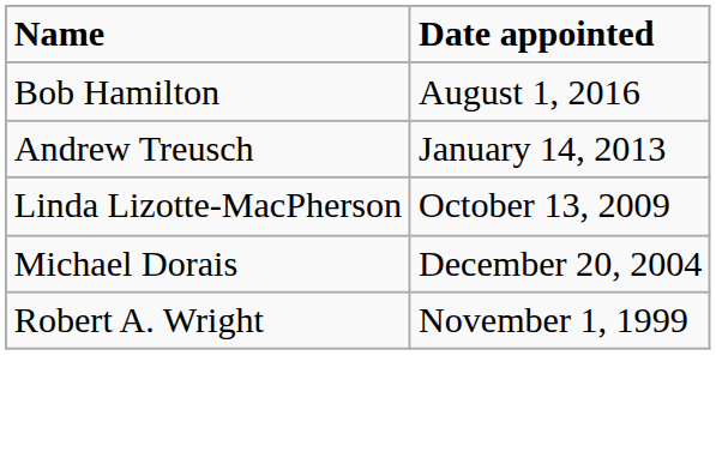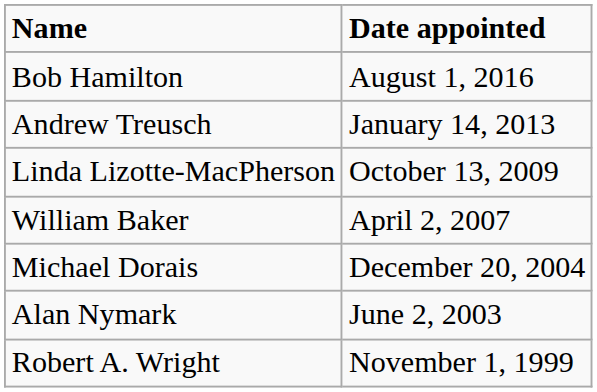 <table class="wikitable mw-collapsible">
 <tr>
 <td><strong>Name</strong></td>
 <td><strong>Date appointed</strong></td>
 </tr>
 <tr>
 <td>Bob Hamilton</td>
 <td>August 1, 2016</td>
 </tr>
 <tr>
 <td>Andrew Treusch</td>
 <td>January 14, 2013</td>
 </tr>
 <tr>
 <td>Linda Lizotte-MacPherson</td>
 <td>October 13, 2009</td>
 </tr>
 <tr>
+<td>William Baker</td>
+<td>April 2, 2007</td>
+</tr>
+<tr>
 <td>Michael Dorais</td>
 <td>December 20, 2004</td>
+</tr>
+<tr>
+<td>Alan Nymark</td>
+<td>June 2, 2003</td>
 </tr>
 <tr>
 <td>Robert A. Wright</td>
 <td>November 1, 1999</td>
 </tr>
 </table>
